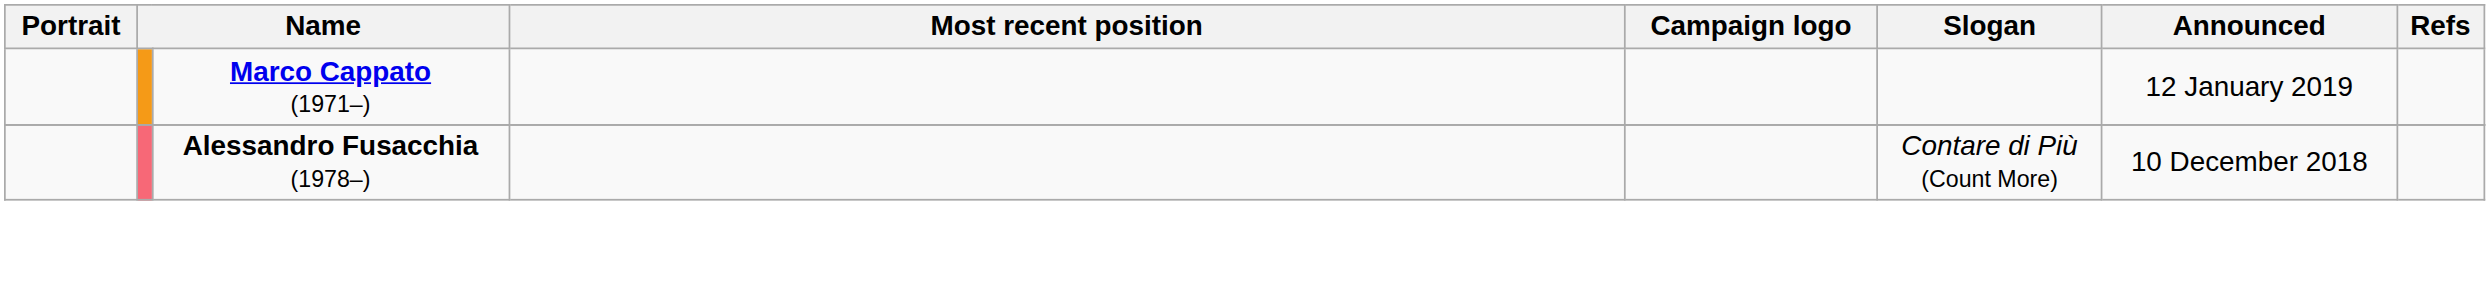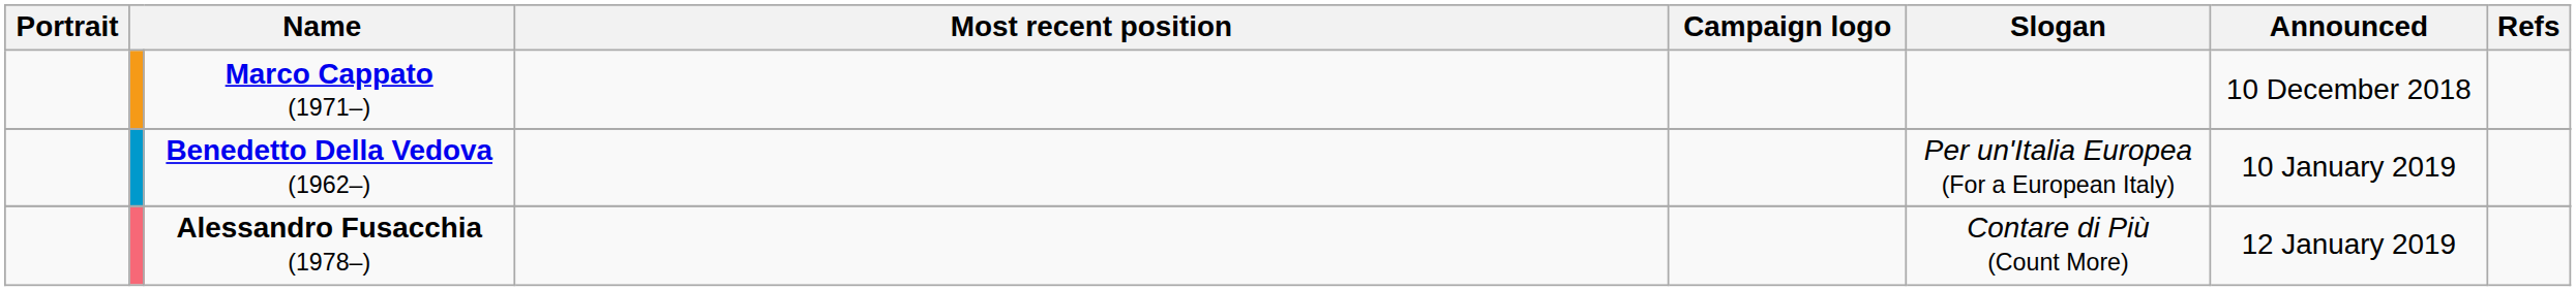 <table class="wikitable" style="text-align:center; width:90%; border:1px #AAAAFF solid">
 <tr>
 <th>Portrait</th>
 <th colspan=2 width=15%>Name</th>
 <th width=45%>Most recent position</th>
 <th>Campaign logo</th>
 <th>Slogan</th>
 <th>Announced</th>
 <th>Refs</th>
 </tr>
 <tr style="text-align: center;"  |>
 <td></td>
 <td style="background:#F59A17;"></td>
 <td><strong><a href='#'>Marco Cappato</a></strong><br><small>(1971–)</small></td>
 <td><br></td>
 <td><br></td>
 <td></td>
-<td>12 January 2019</td>
+<td>10 December 2018</td>
 <td></td>
 </tr>
 <tr>
+</tr>
+<tr style="text-align: center;"  |>
+<td></td>
+<td style="background:#0099CC;"></td>
+<td><strong><a href='#'>Benedetto Della Vedova</a></strong><br><small>(1962–)</small></td>
+<td><br></td>
+<td><br></td>
+<td><em>Per un'Italia Europea</em><br><small>(For a European Italy)</small></td>
+<td>10 January 2019</td>
+<td></td>
 </tr>
 <tr>
 </tr>
 <tr style="text-align: center;"  |>
 <td></td>
 <td style="background:#F76877;"></td>
 <td><strong>Alessandro Fusacchia</strong><br><small>(1978–)</small></td>
 <td><br></td>
 <td><br></td>
 <td><em>Contare di Più</em><br> <small>(Count More)</small></td>
-<td>10 December 2018</td>
+<td>12 January 2019</td>
 <td></td>
 </tr>
 </table>
